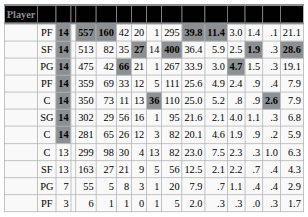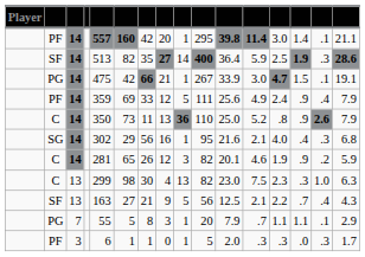 <table class="wikitable sortable" style="font-size: 95%; text-align:right;">
 <tr>
 <th style="background:#010101; color:#8D9093; border-top:#8D9093 3px solid; border-bottom:#8D9093 3px solid;">Player</th>
 <th style="background:#010101; color:#8D9093; border-top:#8D9093 3px solid; border-bottom:#8D9093 3px solid;"></th>
 <th style="background:#010101; color:#8D9093; border-top:#8D9093 3px solid; border-bottom:#8D9093 3px solid;"></th>
 <th style="background:#010101; color:#8D9093; border-top:#8D9093 3px solid; border-bottom:#8D9093 3px solid;"></th>
 <th style="background:#010101; color:#8D9093; border-top:#8D9093 3px solid; border-bottom:#8D9093 3px solid;"></th>
 <th style="background:#010101; color:#8D9093; border-top:#8D9093 3px solid; border-bottom:#8D9093 3px solid;"></th>
 <th style="background:#010101; color:#8D9093; border-top:#8D9093 3px solid; border-bottom:#8D9093 3px solid;"></th>
 <th style="background:#010101; color:#8D9093; border-top:#8D9093 3px solid; border-bottom:#8D9093 3px solid;"></th>
 <th style="background:#010101; color:#8D9093; border-top:#8D9093 3px solid; border-bottom:#8D9093 3px solid;"></th>
 <th style="background:#010101; color:#8D9093; border-top:#8D9093 3px solid; border-bottom:#8D9093 3px solid;"></th>
 <th style="background:#010101; color:#8D9093; border-top:#8D9093 3px solid; border-bottom:#8D9093 3px solid;"></th>
 <th style="background:#010101; color:#8D9093; border-top:#8D9093 3px solid; border-bottom:#8D9093 3px solid;"></th>
 <th style="background:#010101; color:#8D9093; border-top:#8D9093 3px solid; border-bottom:#8D9093 3px solid;"></th>
 <th style="background:#010101; color:#8D9093; border-top:#8D9093 3px solid; border-bottom:#8D9093 3px solid;"></th>
 <th style="background:#010101; color:#8D9093; border-top:#8D9093 3px solid; border-bottom:#8D9093 3px solid;"></th>
 <th style="background:#010101; color:#8D9093; border-top:#8D9093 3px solid; border-bottom:#8D9093 3px solid;"></th>
 </tr>
 <tr>
 <td style="text-align:left;"></td>
 <td style="text-align:center;">PF</td>
 <td style="background:#8D9093; color:#010101;"><strong>14</strong></td>
 <td></td>
 <td style="background:#8D9093; color:#010101;"><strong>557</strong></td>
 <td style="background:#8D9093; color:#010101;"><strong>160</strong></td>
 <td>42</td>
 <td>20</td>
 <td>1</td>
 <td>295</td>
 <td style="background:#8D9093; color:#010101;"><strong>39.8</strong></td>
 <td style="background:#8D9093; color:#010101;"><strong>11.4</strong></td>
 <td>3.0</td>
 <td>1.4</td>
 <td>.1</td>
 <td>21.1</td>
 </tr>
 <tr>
 <td style="text-align:left;"></td>
 <td style="text-align:center;">SF</td>
 <td style="background:#8D9093; color:#010101;"><strong>14</strong></td>
 <td></td>
 <td>513</td>
 <td>82</td>
 <td>35</td>
 <td style="background:#8D9093; color:#010101;"><strong>27</strong></td>
 <td>14</td>
 <td style="background:#8D9093; color:#010101;"><strong>400</strong></td>
 <td>36.4</td>
 <td>5.9</td>
 <td>2.5</td>
 <td style="background:#8D9093; color:#010101;"><strong>1.9</strong></td>
 <td>.3</td>
 <td style="background:#8D9093; color:#010101;"><strong>28.6</strong></td>
 </tr>
 <tr>
 <td style="text-align:left;"></td>
 <td style="text-align:center;">PG</td>
 <td style="background:#8D9093; color:#010101;"><strong>14</strong></td>
 <td></td>
 <td>475</td>
 <td>42</td>
 <td style="background:#8D9093; color:#010101;"><strong>66</strong></td>
 <td>21</td>
 <td>1</td>
 <td>267</td>
 <td>33.9</td>
 <td>3.0</td>
 <td style="background:#8D9093; color:#010101;"><strong>4.7</strong></td>
 <td>1.5</td>
-<td>.3</td>
+<td>.1</td>
 <td>19.1</td>
 </tr>
 <tr>
 <td style="text-align:left;"></td>
 <td style="text-align:center;">PF</td>
 <td style="background:#8D9093; color:#010101;"><strong>14</strong></td>
 <td></td>
 <td>359</td>
 <td>69</td>
 <td>33</td>
 <td>12</td>
 <td>5</td>
 <td>111</td>
 <td>25.6</td>
 <td>4.9</td>
 <td>2.4</td>
 <td>.9</td>
 <td>.4</td>
 <td>7.9</td>
 </tr>
 <tr>
 <td style="text-align:left;"></td>
 <td style="text-align:center;">C</td>
 <td style="background:#8D9093; color:#010101;"><strong>14</strong></td>
 <td></td>
 <td>350</td>
 <td>73</td>
 <td>11</td>
 <td>13</td>
 <td style="background:#8D9093; color:#010101;"><strong>36</strong></td>
 <td>110</td>
 <td>25.0</td>
 <td>5.2</td>
 <td>.8</td>
 <td>.9</td>
 <td style="background:#8D9093; color:#010101;"><strong>2.6</strong></td>
 <td>7.9</td>
 </tr>
 <tr>
 <td style="text-align:left;"></td>
 <td style="text-align:center;">SG</td>
 <td style="background:#8D9093; color:#010101;"><strong>14</strong></td>
 <td></td>
 <td>302</td>
 <td>29</td>
 <td>56</td>
 <td>16</td>
 <td>1</td>
 <td>95</td>
 <td>21.6</td>
 <td>2.1</td>
 <td>4.0</td>
-<td>1.1</td>
+<td>.4</td>
 <td>.3</td>
 <td>6.8</td>
 </tr>
 <tr>
 <td style="text-align:left;"></td>
 <td style="text-align:center;">C</td>
 <td style="background:#8D9093; color:#010101;"><strong>14</strong></td>
 <td></td>
 <td>281</td>
 <td>65</td>
 <td>26</td>
 <td>12</td>
 <td>3</td>
 <td>82</td>
 <td>20.1</td>
 <td>4.6</td>
 <td>1.9</td>
 <td>.9</td>
 <td>.2</td>
 <td>5.9</td>
 </tr>
 <tr>
 <td style="text-align:left;"></td>
 <td style="text-align:center;">C</td>
 <td>13</td>
 <td></td>
 <td>299</td>
 <td>98</td>
 <td>30</td>
 <td>4</td>
 <td>13</td>
 <td>82</td>
 <td>23.0</td>
 <td>7.5</td>
 <td>2.3</td>
 <td>.3</td>
 <td>1.0</td>
 <td>6.3</td>
 </tr>
 <tr>
 <td style="text-align:left;"></td>
 <td style="text-align:center;">SF</td>
 <td>13</td>
 <td></td>
 <td>163</td>
 <td>27</td>
 <td>21</td>
 <td>9</td>
 <td>5</td>
 <td>56</td>
 <td>12.5</td>
 <td>2.1</td>
 <td>2.2</td>
 <td>.7</td>
 <td>.4</td>
 <td>4.3</td>
 </tr>
 <tr>
 <td style="text-align:left;"></td>
 <td style="text-align:center;">PG</td>
 <td>7</td>
 <td></td>
 <td>55</td>
 <td>5</td>
 <td>8</td>
 <td>3</td>
 <td>1</td>
 <td>20</td>
 <td>7.9</td>
 <td>.7</td>
 <td>1.1</td>
-<td>.4</td>
-<td>.4</td>
+<td>1.1</td>
+<td>.1</td>
 <td>2.9</td>
 </tr>
 <tr>
 <td style="text-align:left;"></td>
 <td style="text-align:center;">PF</td>
 <td>3</td>
 <td></td>
 <td>6</td>
 <td>1</td>
 <td>1</td>
 <td>0</td>
 <td>1</td>
 <td>5</td>
 <td>2.0</td>
 <td>.3</td>
 <td>.3</td>
 <td>.0</td>
 <td>.3</td>
 <td>1.7</td>
 </tr>
 </table>
